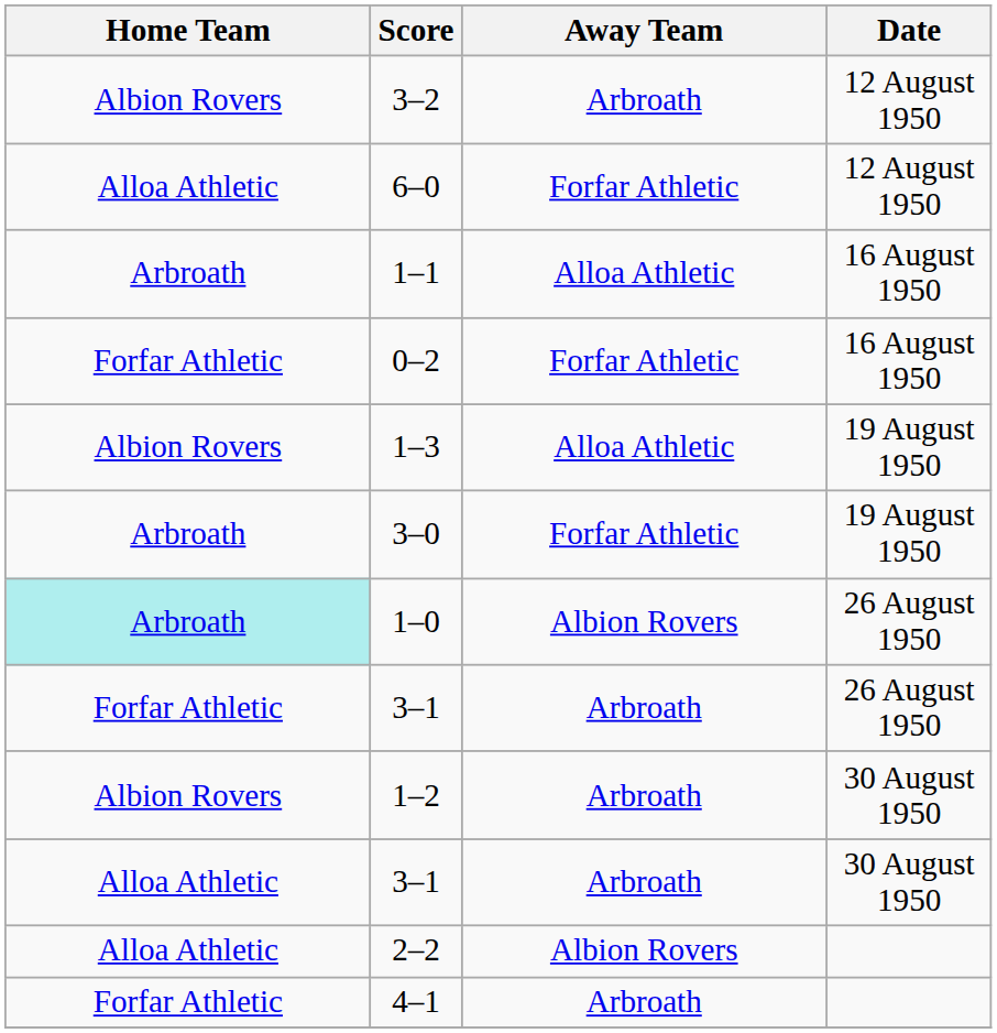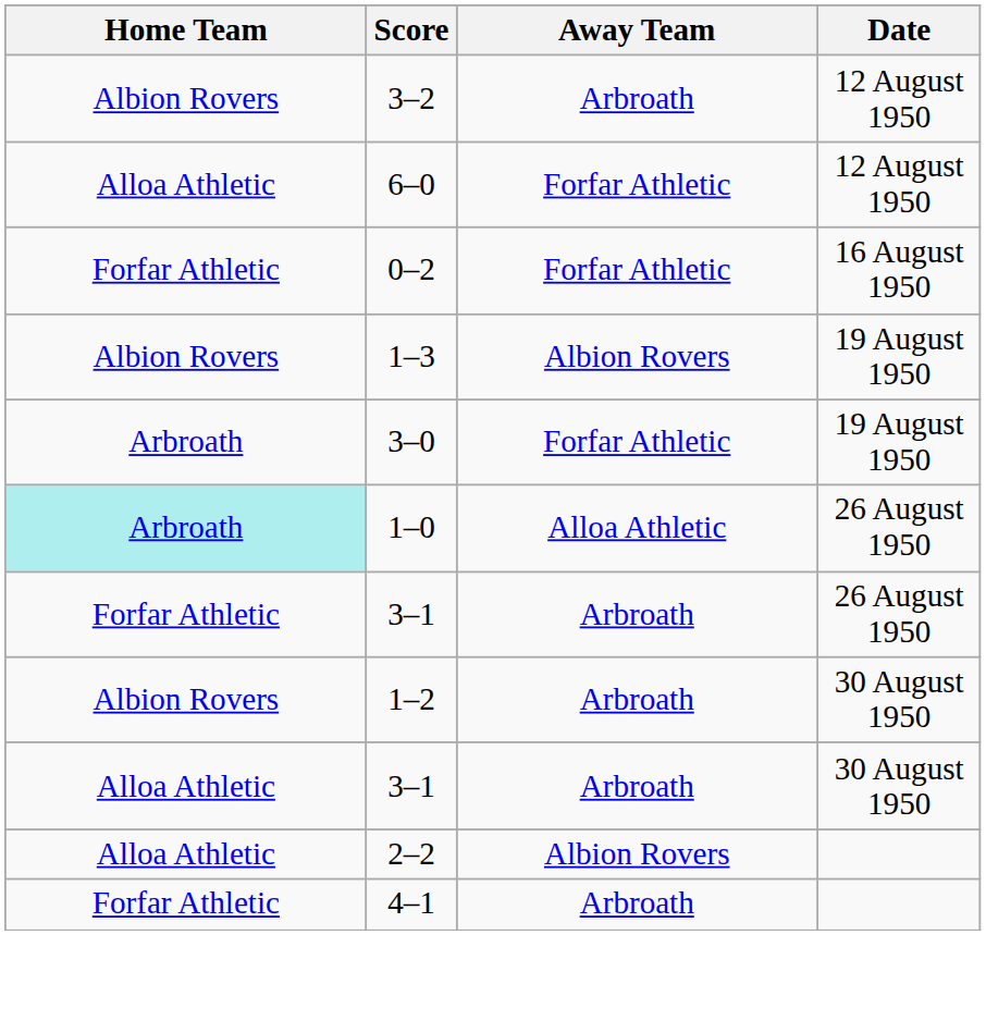 <table class="wikitable" style="text-align:center;">
 <tr>
 <th width=175>Home Team</th>
 <th width=20>Score</th>
 <th width=175>Away Team</th>
 <th width= 75>Date</th>
 </tr>
 <tr>
 <td><a href='#'>Albion Rovers</a></td>
 <td>3–2</td>
 <td><a href='#'>Arbroath</a></td>
 <td>12 August 1950</td>
 </tr>
 <tr>
 <td><a href='#'>Alloa Athletic</a></td>
 <td>6–0</td>
 <td><a href='#'>Forfar Athletic</a></td>
 <td>12 August 1950</td>
 </tr>
 <tr>
-<td><a href='#'>Arbroath</a></td>
-<td>1–1</td>
-<td><a href='#'>Alloa Athletic</a></td>
-<td>16 August 1950</td>
-</tr>
-<tr>
 <td><a href='#'>Forfar Athletic</a></td>
 <td>0–2</td>
 <td><a href='#'>Forfar Athletic</a></td>
 <td>16 August 1950</td>
 </tr>
 <tr>
 <td><a href='#'>Albion Rovers</a></td>
 <td>1–3</td>
-<td><a href='#'>Alloa Athletic</a></td>
+<td><a href='#'>Albion Rovers</a></td>
 <td>19 August 1950</td>
 </tr>
 <tr>
 <td><a href='#'>Arbroath</a></td>
 <td>3–0</td>
 <td><a href='#'>Forfar Athletic</a></td>
 <td>19 August 1950</td>
 </tr>
 <tr>
 <td style="background: paleturquoise;"><a href='#'>Arbroath</a></td>
 <td>1–0</td>
-<td><a href='#'>Albion Rovers</a></td>
+<td><a href='#'>Alloa Athletic</a></td>
 <td>26 August 1950</td>
 </tr>
 <tr>
 <td><a href='#'>Forfar Athletic</a></td>
 <td>3–1</td>
 <td><a href='#'>Arbroath</a></td>
 <td>26 August 1950</td>
 </tr>
 <tr>
 <td><a href='#'>Albion Rovers</a></td>
 <td>1–2</td>
 <td><a href='#'>Arbroath</a></td>
 <td>30 August 1950</td>
 </tr>
 <tr>
 <td><a href='#'>Alloa Athletic</a></td>
 <td>3–1</td>
 <td><a href='#'>Arbroath</a></td>
 <td>30 August 1950</td>
 </tr>
 <tr>
 <td><a href='#'>Alloa Athletic</a></td>
 <td>2–2</td>
 <td><a href='#'>Albion Rovers</a></td>
 <td></td>
 </tr>
 <tr>
 <td><a href='#'>Forfar Athletic</a></td>
 <td>4–1</td>
 <td><a href='#'>Arbroath</a></td>
 <td></td>
 </tr>
 <tr>
 </tr>
 </table>
